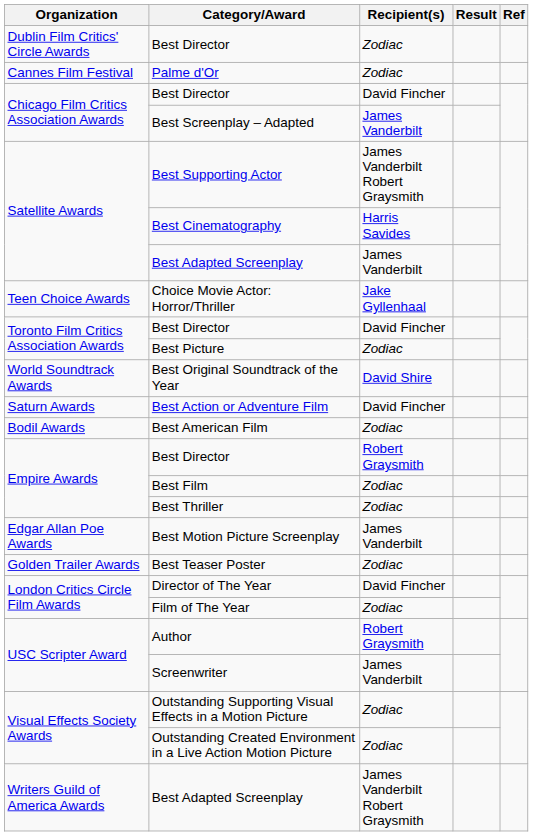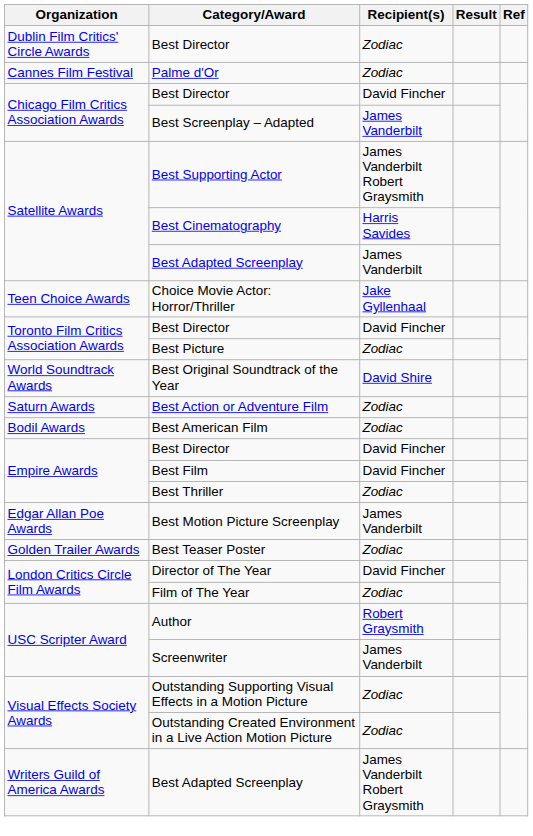 <table class="sortable wikitable plainrowheaders awards-table" style="table-layout: fixed; margin-right: 0; ">
 <tr>
 <th scope="col">Organization</th>
 <th scope="col">Category/Award</th>
 <th scope="col">Recipient(s)</th>
 <th scope="col">Result</th>
 <th scope="col" class="unsortable">Ref</th>
 </tr>
 <tr>
 <td><a href='#'>Dublin Film Critics' Circle Awards</a></td>
 <td>Best Director</td>
 <td><em>Zodiac</em></td>
 <td></td>
 <td></td>
 </tr>
 <tr>
 <td><a href='#'>Cannes Film Festival</a></td>
 <td><a href='#'>Palme d'Or</a></td>
 <td><em>Zodiac</em></td>
 <td></td>
 <td></td>
 </tr>
 <tr>
 <td rowspan="2"><a href='#'>Chicago Film Critics Association Awards</a></td>
 <td>Best Director</td>
 <td>David Fincher</td>
 <td></td>
 <td rowspan="2"></td>
 </tr>
 <tr>
 <td>Best Screenplay – Adapted</td>
 <td><a href='#'>James Vanderbilt</a></td>
 <td></td>
 </tr>
 <tr>
 <td rowspan="3"><a href='#'>Satellite Awards</a></td>
 <td><a href='#'>Best Supporting Actor</a></td>
 <td>James Vanderbilt<br>Robert Graysmith</td>
 <td></td>
 <td rowspan="3"></td>
 </tr>
 <tr>
 <td><a href='#'>Best Cinematography</a></td>
 <td><a href='#'>Harris Savides</a></td>
 <td></td>
 </tr>
 <tr>
 <td><a href='#'>Best Adapted Screenplay</a></td>
 <td>James Vanderbilt</td>
 <td></td>
 </tr>
 <tr>
 <td><a href='#'>Teen Choice Awards</a></td>
 <td>Choice Movie Actor: Horror/Thriller</td>
 <td><a href='#'>Jake Gyllenhaal</a></td>
 <td></td>
 <td></td>
 </tr>
 <tr>
 <td rowspan="2"><a href='#'>Toronto Film Critics Association Awards</a></td>
 <td>Best Director</td>
 <td>David Fincher</td>
 <td></td>
 <td rowspan="2"></td>
 </tr>
 <tr>
 <td>Best Picture</td>
 <td><em>Zodiac</em></td>
 <td></td>
 </tr>
 <tr>
 <td><a href='#'>World Soundtrack Awards</a></td>
 <td>Best Original Soundtrack of the Year</td>
 <td><a href='#'>David Shire</a></td>
 <td></td>
 <td></td>
 </tr>
 <tr>
 <td><a href='#'>Saturn Awards</a></td>
 <td><a href='#'>Best Action or Adventure Film</a></td>
-<td>David Fincher</td>
+<td><em>Zodiac</em></td>
 <td></td>
 <td></td>
 </tr>
 <tr>
 <td><a href='#'>Bodil Awards</a></td>
 <td>Best American Film</td>
 <td><em>Zodiac</em></td>
 <td></td>
 <td></td>
 </tr>
 <tr>
 <td rowspan="3"><a href='#'>Empire Awards</a></td>
 <td>Best Director</td>
-<td><a href='#'>Robert Graysmith</a></td>
+<td>David Fincher</td>
 <td></td>
 <td></td>
 </tr>
 <tr>
 <td>Best Film</td>
-<td><em>Zodiac</em></td>
+<td>David Fincher</td>
 <td></td>
 <td></td>
 </tr>
 <tr>
 <td>Best Thriller</td>
 <td><em>Zodiac</em></td>
 <td></td>
 <td></td>
 </tr>
 <tr>
 <td><a href='#'>Edgar Allan Poe Awards</a></td>
 <td>Best Motion Picture Screenplay</td>
 <td>James Vanderbilt</td>
 <td></td>
 <td></td>
 </tr>
 <tr>
 <td><a href='#'>Golden Trailer Awards</a></td>
 <td>Best Teaser Poster</td>
 <td><em>Zodiac</em></td>
 <td></td>
 <td></td>
 </tr>
 <tr>
 <td rowspan="2"><a href='#'>London Critics Circle Film Awards</a></td>
 <td>Director of The Year</td>
 <td>David Fincher</td>
 <td></td>
 <td rowspan="2"></td>
 </tr>
 <tr>
 <td>Film of The Year</td>
 <td><em>Zodiac</em></td>
 <td></td>
 </tr>
 <tr>
 <td rowspan="2"><a href='#'>USC Scripter Award</a></td>
 <td>Author</td>
 <td><a href='#'>Robert Graysmith</a></td>
 <td></td>
 <td rowspan="2"></td>
 </tr>
 <tr>
 <td>Screenwriter</td>
 <td>James Vanderbilt</td>
 <td></td>
 </tr>
 <tr>
 <td rowspan="2"><a href='#'>Visual Effects Society Awards</a></td>
 <td>Outstanding Supporting Visual Effects in a Motion Picture</td>
 <td><em>Zodiac</em></td>
 <td></td>
 <td rowspan="2"></td>
 </tr>
 <tr>
 <td>Outstanding Created Environment in a Live Action Motion Picture</td>
 <td><em>Zodiac</em></td>
 <td></td>
 </tr>
 <tr>
 <td><a href='#'>Writers Guild of America Awards</a></td>
 <td>Best Adapted Screenplay</td>
 <td>James Vanderbilt<br>Robert Graysmith</td>
 <td></td>
 <td></td>
 </tr>
 </table>
